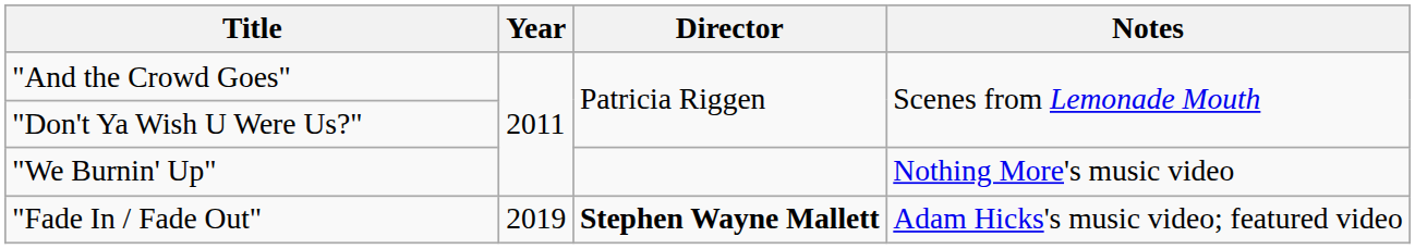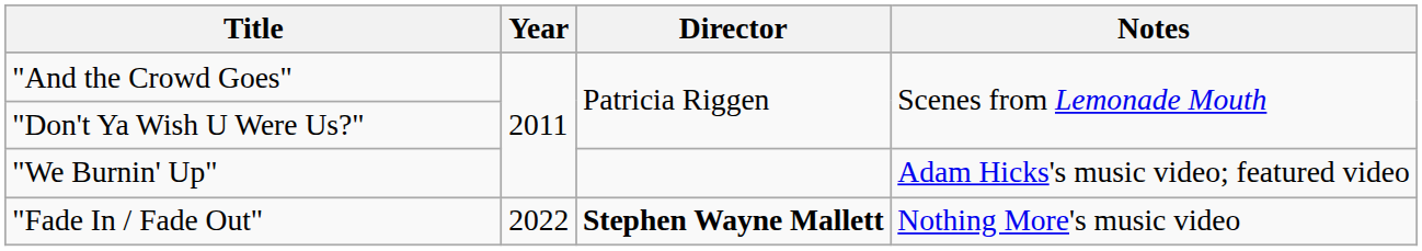 <table class="wikitable">
 <tr>
 <th scope="col" style="width:16em;">Title</th>
 <th>Year</th>
 <th>Director</th>
 <th>Notes</th>
 </tr>
 <tr>
 <td scope="row">"And the Crowd Goes"</td>
 <td rowspan="3">2011</td>
 <td rowspan="2">Patricia Riggen</td>
 <td rowspan="2">Scenes from <em><a href='#'>Lemonade Mouth</a></em></td>
 </tr>
 <tr>
 <td scope="row">"Don't Ya Wish U Were Us?"</td>
 </tr>
 <tr>
 <td scope="row">"We Burnin' Up"</td>
 <td></td>
-<td><a href='#'>Nothing More</a>'s music video</td>
+<td><a href='#'>Adam Hicks</a>'s music video; featured video</td>
 </tr>
 <tr>
 <td scope="row">"Fade In / Fade Out"</td>
-<td>2019</td>
+<td>2022</td>
 <td><strong>Stephen Wayne Mallett</strong></td>
-<td><a href='#'>Adam Hicks</a>'s music video; featured video</td>
+<td><a href='#'>Nothing More</a>'s music video</td>
 </tr>
 </table>
